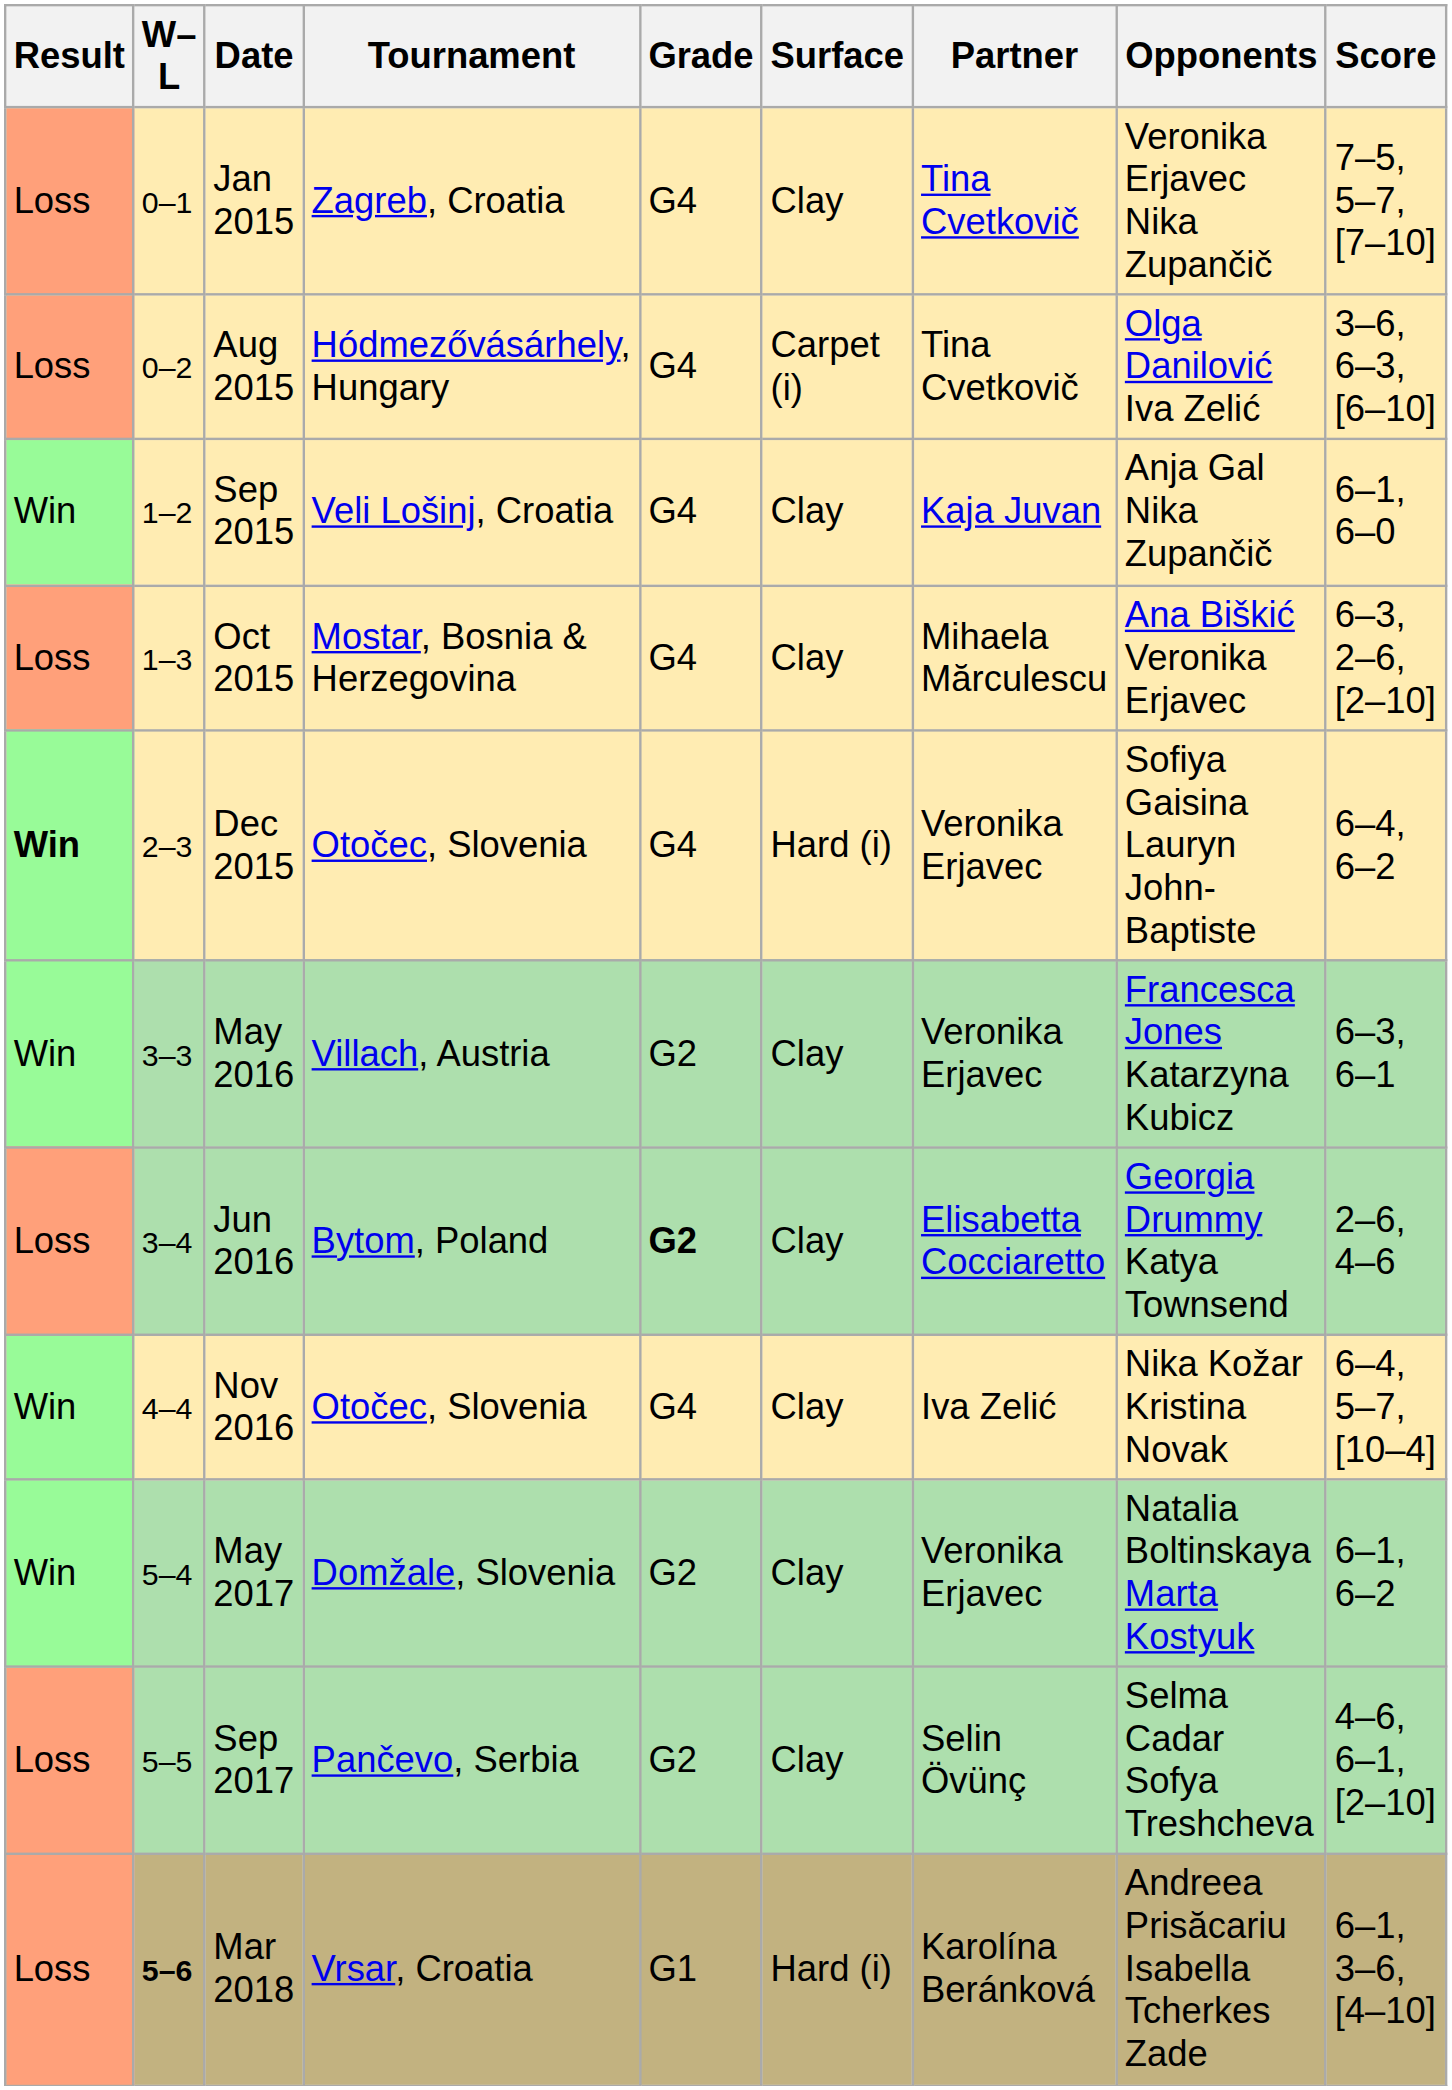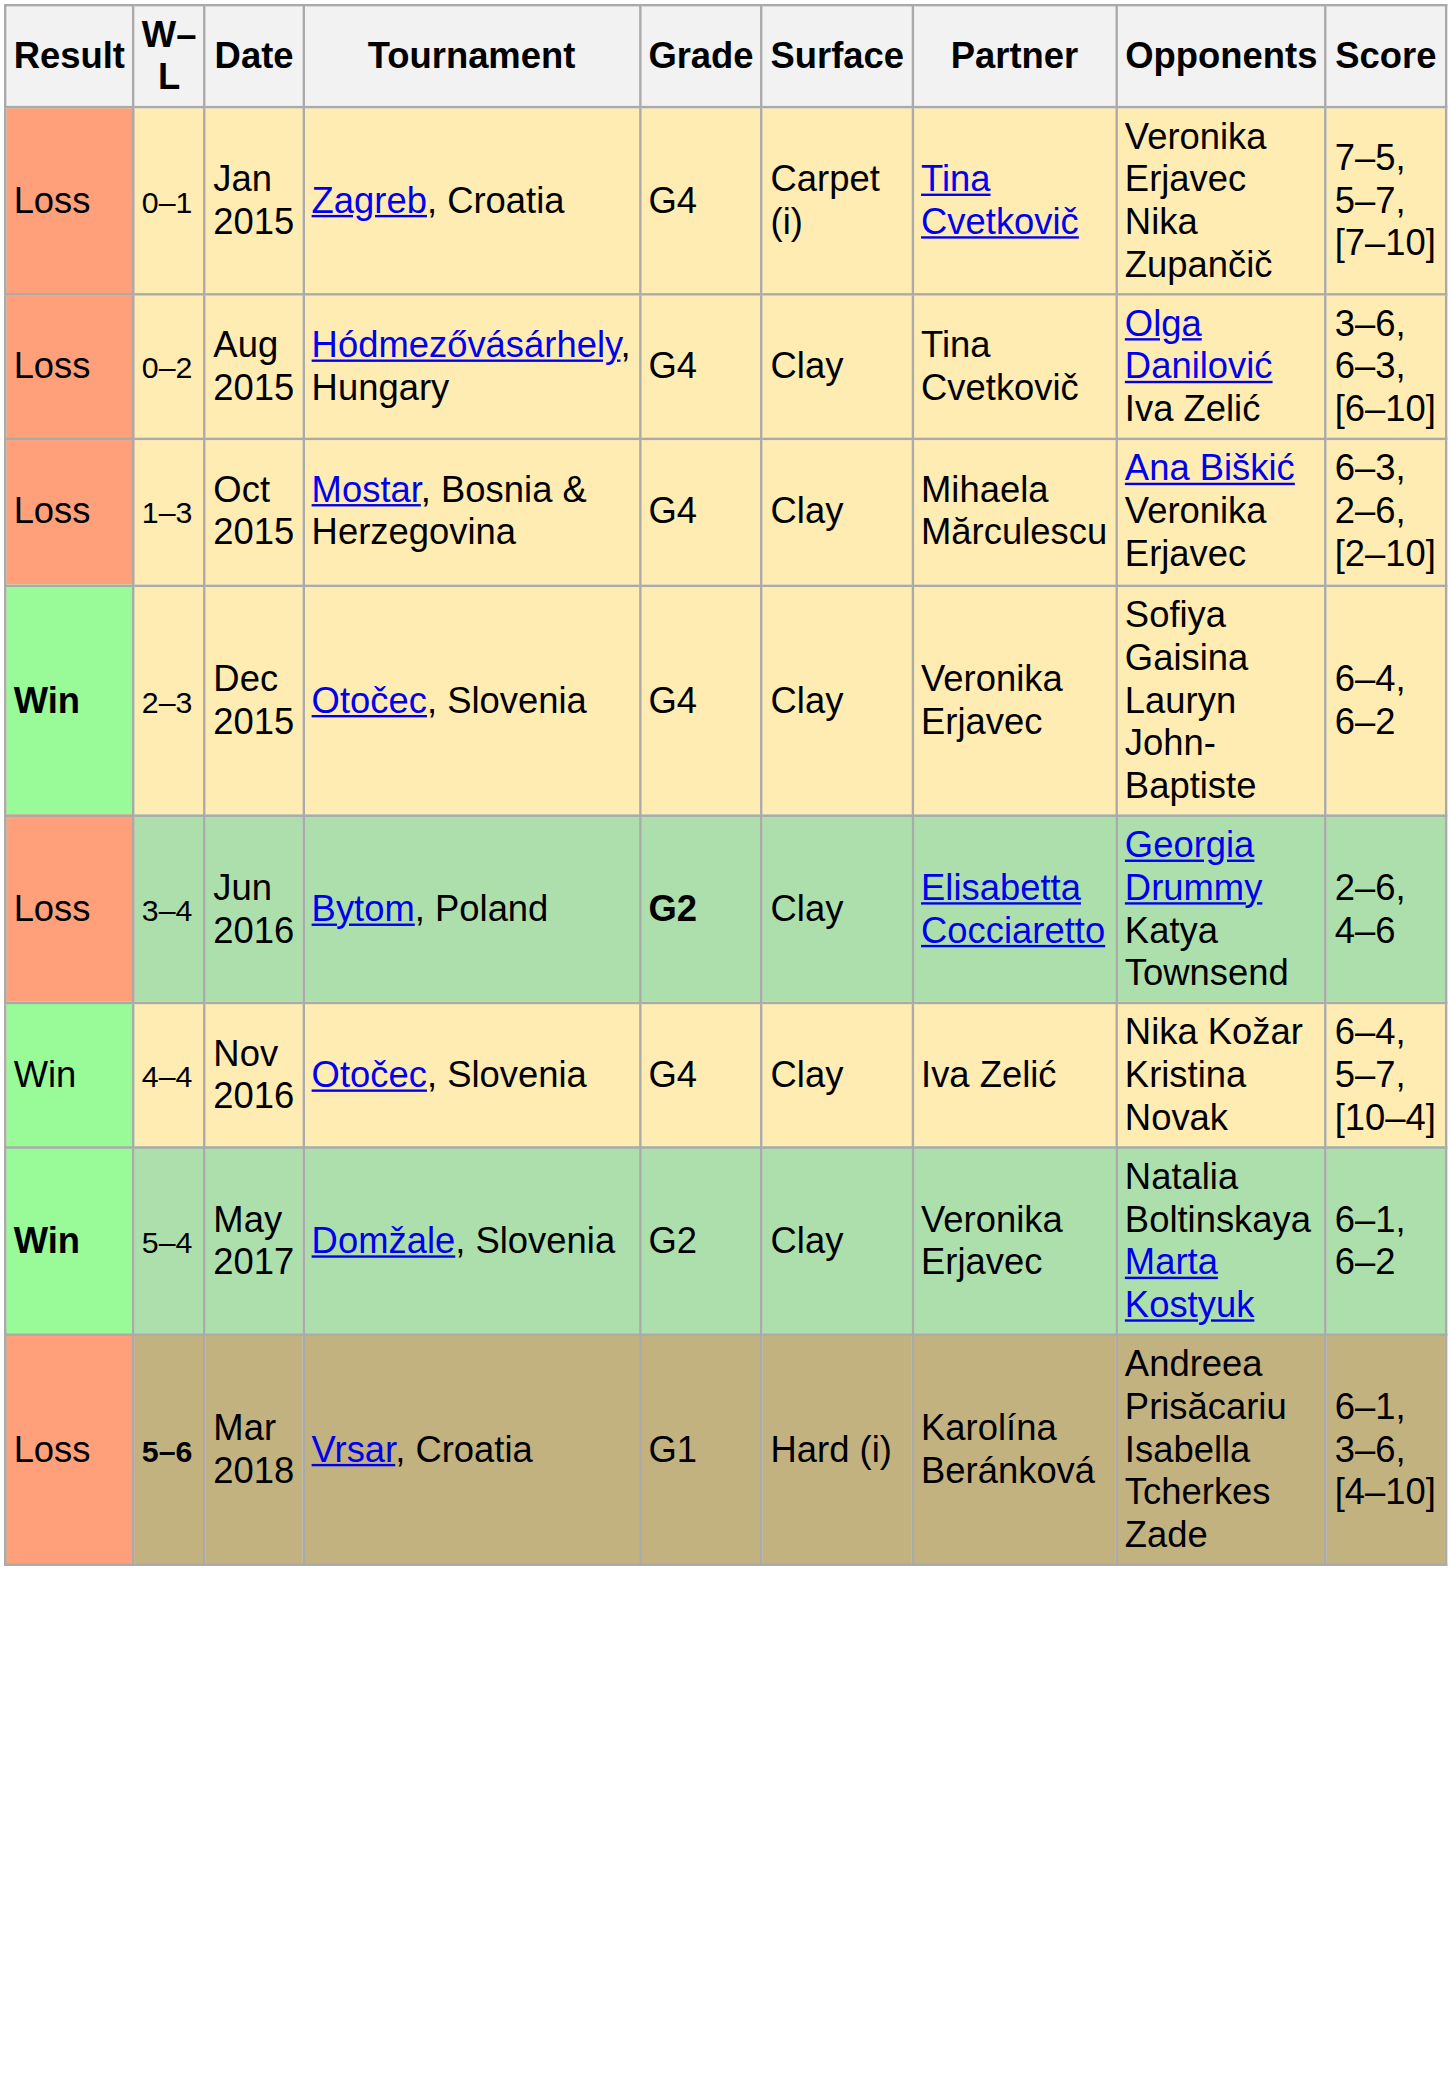 <table class="sortable wikitable" style=font-size:96%>
 <tr>
 <th>Result</th>
 <th class="unsortable">W–L</th>
 <th>Date</th>
 <th>Tournament</th>
 <th>Grade</th>
 <th>Surface</th>
 <th>Partner</th>
 <th>Opponents</th>
 <th class="unsortable">Score</th>
 </tr>
 <tr bgcolor="#ffecb2">
 <td bgcolor="ffa07a">Loss</td>
 <td><small>0–1</small></td>
 <td>Jan 2015</td>
 <td><a href='#'>Zagreb</a>, Croatia</td>
 <td>G4</td>
-<td>Clay</td>
+<td>Carpet (i)</td>
 <td> <a href='#'>Tina Cvetkovič</a></td>
 <td> Veronika Erjavec <br>  Nika Zupančič</td>
 <td>7–5, 5–7, [7–10]</td>
 </tr>
 <tr bgcolor="#ffecb2">
 <td bgcolor="ffa07a">Loss</td>
 <td><small>0–2</small></td>
 <td>Aug 2015</td>
 <td><a href='#'>Hódmezővásárhely</a>, Hungary</td>
 <td>G4</td>
-<td>Carpet (i)</td>
+<td>Clay</td>
 <td> Tina Cvetkovič</td>
 <td> <a href='#'>Olga Danilović</a> <br>  Iva Zelić</td>
 <td>3–6, 6–3, [6–10]</td>
-</tr>
-<tr bgcolor="#ffecb2">
-<td bgcolor="98FB98">Win</td>
-<td><small>1–2</small></td>
-<td>Sep 2015</td>
-<td><a href='#'>Veli Lošinj</a>, Croatia</td>
-<td>G4</td>
-<td>Clay</td>
-<td> <a href='#'>Kaja Juvan</a></td>
-<td> Anja Gal <br>  Nika Zupančič</td>
-<td>6–1, 6–0</td>
 </tr>
 <tr bgcolor="#ffecb2">
 <td bgcolor="ffa07a">Loss</td>
 <td><small>1–3</small></td>
 <td>Oct 2015</td>
 <td><a href='#'>Mostar</a>, Bosnia & Herzegovina</td>
 <td>G4</td>
 <td>Clay</td>
 <td> Mihaela Mărculescu</td>
 <td> <a href='#'>Ana Biškić</a> <br>  Veronika Erjavec</td>
 <td>6–3, 2–6, [2–10]</td>
 </tr>
 <tr bgcolor="#ffecb2">
 <td bgcolor="98FB98"><strong>Win</strong></td>
 <td><small>2–3</small></td>
 <td>Dec 2015</td>
 <td><a href='#'>Otočec</a>, Slovenia</td>
 <td>G4</td>
-<td>Hard (i)</td>
+<td>Clay</td>
 <td> Veronika Erjavec</td>
 <td> Sofiya Gaisina <br>  Lauryn John-Baptiste</td>
 <td>6–4, 6–2</td>
-</tr>
-<tr bgcolor="#ADDFAD">
-<td bgcolor="98FB98">Win</td>
-<td><small>3–3</small></td>
-<td>May 2016</td>
-<td><a href='#'>Villach</a>, Austria</td>
-<td>G2</td>
-<td>Clay</td>
-<td> Veronika Erjavec</td>
-<td> <a href='#'>Francesca Jones</a> <br>  Katarzyna Kubicz</td>
-<td>6–3, 6–1</td>
 </tr>
 <tr bgcolor="#ADDFAD">
 <td bgcolor="ffa07a">Loss</td>
 <td><small>3–4</small></td>
 <td>Jun 2016</td>
 <td><a href='#'>Bytom</a>, Poland</td>
 <td><strong>G2</strong></td>
 <td>Clay</td>
 <td> <a href='#'>Elisabetta Cocciaretto</a></td>
 <td> <a href='#'>Georgia Drummy</a> <br>  Katya Townsend</td>
 <td>2–6, 4–6</td>
 </tr>
 <tr bgcolor="#ffecb2">
 <td bgcolor="98FB98">Win</td>
 <td><small>4–4</small></td>
 <td>Nov 2016</td>
 <td><a href='#'>Otočec</a>, Slovenia</td>
 <td>G4</td>
 <td>Clay</td>
 <td> Iva Zelić</td>
 <td> Nika Kožar <br>  Kristina Novak</td>
 <td>6–4, 5–7, [10–4]</td>
 </tr>
 <tr bgcolor="#ADDFAD">
-<td bgcolor="98FB98">Win</td>
+<td bgcolor="98FB98"><strong>Win</strong></td>
 <td><small>5–4</small></td>
 <td>May 2017</td>
 <td><a href='#'>Domžale</a>, Slovenia</td>
 <td>G2</td>
 <td>Clay</td>
 <td> Veronika Erjavec</td>
 <td> Natalia Boltinskaya <br>  <a href='#'>Marta Kostyuk</a></td>
 <td>6–1, 6–2</td>
-</tr>
-<tr bgcolor="#ADDFAD">
-<td bgcolor="ffa07a">Loss</td>
-<td><small>5–5</small></td>
-<td>Sep 2017</td>
-<td><a href='#'>Pančevo</a>, Serbia</td>
-<td>G2</td>
-<td>Clay</td>
-<td> Selin Övünç</td>
-<td> Selma Cadar <br>  Sofya Treshcheva</td>
-<td>4–6, 6–1, [2–10]</td>
 </tr>
 <tr bgcolor="#C2B280">
 <td bgcolor="ffa07a">Loss</td>
 <td><strong><small>5–6</small></strong></td>
 <td>Mar 2018</td>
 <td><a href='#'>Vrsar</a>, Croatia</td>
 <td>G1</td>
 <td>Hard (i)</td>
 <td> Karolína Beránková</td>
 <td> Andreea Prisăcariu <br>  Isabella Tcherkes Zade</td>
 <td>6–1, 3–6, [4–10]</td>
 </tr>
 </table>
